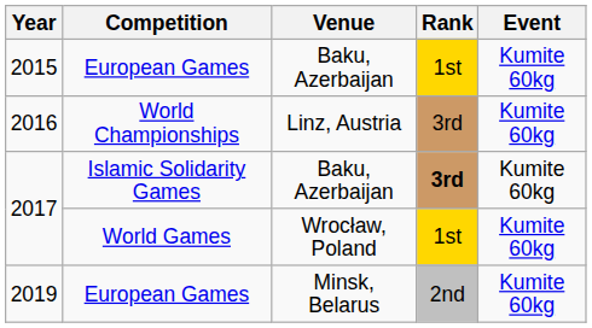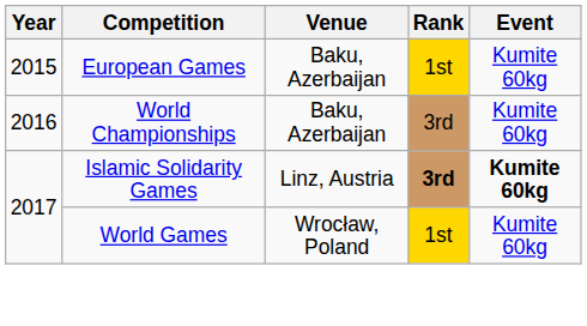 <table class="wikitable sortable" width=45% style="font-size:90%; text-align:center;">
 <tr>
 <th>Year</th>
 <th>Competition</th>
 <th>Venue</th>
 <th>Rank</th>
 <th>Event</th>
 </tr>
 <tr>
 <td>2015</td>
 <td><a href='#'>European Games</a></td>
 <td>Baku, Azerbaijan</td>
 <td bgcolor="gold">1st</td>
 <td><a href='#'>Kumite 60kg</a></td>
 </tr>
 <tr>
 <td>2016</td>
 <td><a href='#'>World Championships</a></td>
-<td>Linz, Austria</td>
+<td>Baku, Azerbaijan</td>
 <td bgcolor="cc9966">3rd</td>
 <td><a href='#'>Kumite 60kg</a></td>
 </tr>
 <tr>
 <td rowspan=2>2017</td>
 <td><a href='#'>Islamic Solidarity Games</a></td>
-<td>Baku, Azerbaijan</td>
+<td>Linz, Austria</td>
 <td bgcolor="cc9966"><strong>3rd</strong></td>
-<td>Kumite 60kg</td>
+<td><strong>Kumite 60kg</strong></td>
 </tr>
 <tr>
 <td><a href='#'>World Games</a></td>
 <td>Wrocław, Poland</td>
 <td bgcolor="gold">1st</td>
 <td><a href='#'>Kumite 60kg</a></td>
 </tr>
-<tr>
-<td>2019</td>
-<td><a href='#'>European Games</a></td>
-<td>Minsk, Belarus</td>
-<td bgcolor="silver">2nd</td>
-<td><a href='#'>Kumite 60kg</a></td>
-</tr>
 </table>
